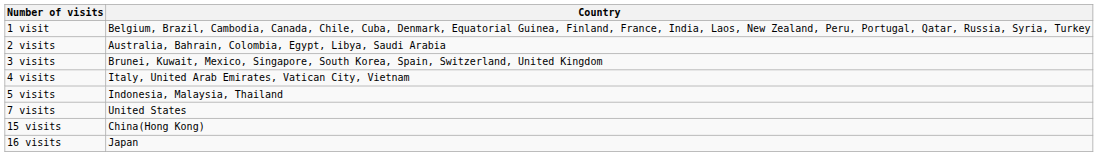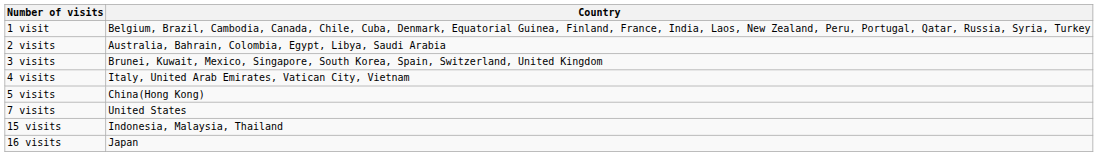 <table class=wikitable style="margin: 1em auto 1em auto">
 <tr>
 <th>Number of visits</th>
 <th>Country</th>
 </tr>
 <tr>
 <td>1 visit</td>
 <td>Belgium, Brazil, Cambodia, Canada, Chile, Cuba, Denmark, Equatorial Guinea, Finland, France, India, Laos, New Zealand, Peru, Portugal, Qatar, Russia, Syria, Turkey</td>
 </tr>
 <tr>
 <td>2 visits</td>
 <td>Australia, Bahrain, Colombia, Egypt, Libya, Saudi Arabia</td>
 </tr>
 <tr>
 <td>3 visits</td>
 <td>Brunei, Kuwait, Mexico, Singapore, South Korea, Spain, Switzerland, United Kingdom</td>
 </tr>
 <tr>
 <td>4 visits</td>
 <td>Italy, United Arab Emirates, Vatican City, Vietnam</td>
 </tr>
 <tr>
 <td>5 visits</td>
-<td>Indonesia, Malaysia, Thailand</td>
+<td>China(Hong Kong)</td>
 </tr>
 <tr>
 <td>7 visits</td>
 <td>United States</td>
 </tr>
 <tr>
 <td>15 visits</td>
-<td>China(Hong Kong)</td>
+<td>Indonesia, Malaysia, Thailand</td>
 </tr>
 <tr>
 <td>16 visits</td>
 <td>Japan</td>
 </tr>
 </table>
